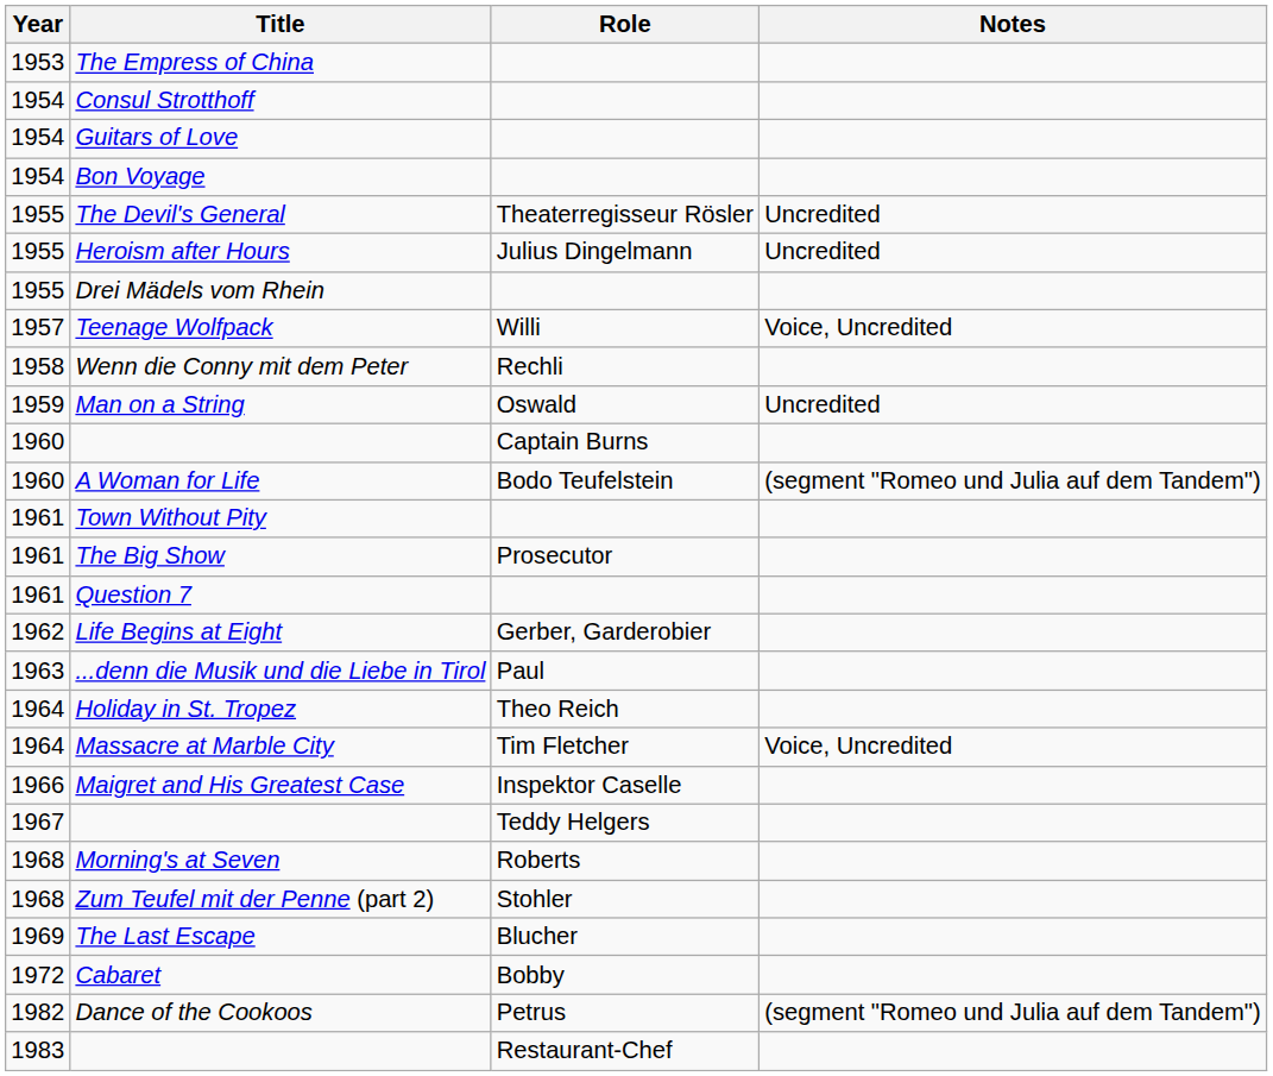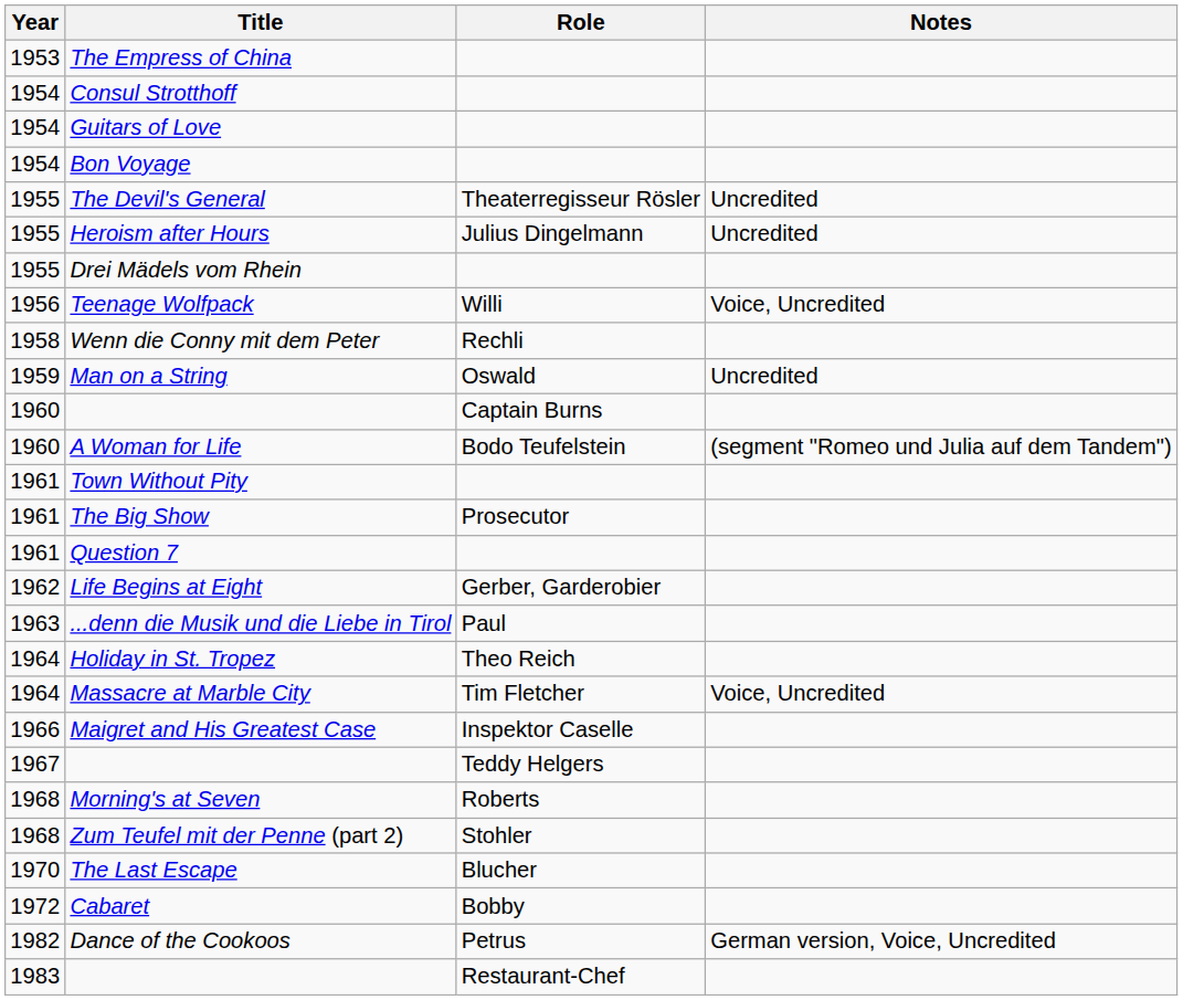 <table class="wikitable">
 <tr>
 <th>Year</th>
 <th>Title</th>
 <th>Role</th>
 <th>Notes</th>
 </tr>
 <tr>
 <td>1953</td>
 <td><em><a href='#'>The Empress of China</a></em></td>
 <td></td>
 <td></td>
 </tr>
 <tr>
 <td>1954</td>
 <td><em><a href='#'>Consul Strotthoff</a></em></td>
 <td></td>
 <td></td>
 </tr>
 <tr>
 <td>1954</td>
 <td><em><a href='#'>Guitars of Love</a></em></td>
 <td></td>
 <td></td>
 </tr>
 <tr>
 <td>1954</td>
 <td><em><a href='#'>Bon Voyage</a></em></td>
 <td></td>
 <td></td>
 </tr>
 <tr>
 <td>1955</td>
 <td><em><a href='#'>The Devil's General</a></em></td>
 <td>Theaterregisseur Rösler</td>
 <td>Uncredited</td>
 </tr>
 <tr>
 <td>1955</td>
 <td><em><a href='#'>Heroism after Hours</a></em></td>
 <td>Julius Dingelmann</td>
 <td>Uncredited</td>
 </tr>
 <tr>
 <td>1955</td>
 <td><em>Drei Mädels vom Rhein</em></td>
 <td></td>
 <td></td>
 </tr>
 <tr>
-<td>1957</td>
+<td>1956</td>
 <td><em><a href='#'>Teenage Wolfpack</a></em></td>
 <td>Willi</td>
 <td>Voice, Uncredited</td>
 </tr>
 <tr>
 <td>1958</td>
 <td><em>Wenn die Conny mit dem Peter</em></td>
 <td>Rechli</td>
 <td></td>
 </tr>
 <tr>
 <td>1959</td>
 <td><em><a href='#'>Man on a String</a></em></td>
 <td>Oswald</td>
 <td>Uncredited</td>
 </tr>
 <tr>
 <td>1960</td>
 <td><em></em></td>
 <td>Captain Burns</td>
 <td></td>
 </tr>
 <tr>
 <td>1960</td>
 <td><em><a href='#'>A Woman for Life</a></em></td>
 <td>Bodo Teufelstein</td>
 <td>(segment "Romeo und Julia auf dem Tandem")</td>
 </tr>
 <tr>
 <td>1961</td>
 <td><em><a href='#'>Town Without Pity</a></em></td>
 <td></td>
 <td></td>
 </tr>
 <tr>
 <td>1961</td>
 <td><em><a href='#'>The Big Show</a></em></td>
 <td>Prosecutor</td>
 <td></td>
 </tr>
 <tr>
 <td>1961</td>
 <td><em><a href='#'>Question 7</a></em></td>
 <td></td>
 <td></td>
 </tr>
 <tr>
 <td>1962</td>
 <td><em><a href='#'>Life Begins at Eight</a></em></td>
 <td>Gerber, Garderobier</td>
 <td></td>
 </tr>
 <tr>
 <td>1963</td>
 <td><em><a href='#'>...denn die Musik und die Liebe in Tirol</a></em></td>
 <td>Paul</td>
 <td></td>
 </tr>
 <tr>
 <td>1964</td>
 <td><em><a href='#'>Holiday in St. Tropez</a></em></td>
 <td>Theo Reich</td>
 <td></td>
 </tr>
 <tr>
 <td>1964</td>
 <td><em><a href='#'>Massacre at Marble City</a></em></td>
 <td>Tim Fletcher</td>
 <td>Voice, Uncredited</td>
 </tr>
 <tr>
 <td>1966</td>
 <td><em><a href='#'>Maigret and His Greatest Case</a></em></td>
 <td>Inspektor Caselle</td>
 <td></td>
 </tr>
 <tr>
 <td>1967</td>
 <td><em></em></td>
 <td>Teddy Helgers</td>
 <td></td>
 </tr>
 <tr>
 <td>1968</td>
 <td><em><a href='#'>Morning's at Seven</a></em></td>
 <td>Roberts</td>
 <td></td>
 </tr>
 <tr>
 <td>1968</td>
 <td><em><a href='#'>Zum Teufel mit der Penne</a></em> (part 2)</td>
 <td>Stohler</td>
 <td></td>
 </tr>
 <tr>
-<td>1969</td>
+<td>1970</td>
 <td><em><a href='#'>The Last Escape</a></em></td>
 <td>Blucher</td>
 <td></td>
 </tr>
 <tr>
 <td>1972</td>
 <td><em><a href='#'>Cabaret</a></em></td>
 <td>Bobby</td>
 <td></td>
 </tr>
 <tr>
 <td>1982</td>
 <td><em>Dance of the Cookoos</em></td>
 <td>Petrus</td>
-<td>(segment "Romeo und Julia auf dem Tandem")</td>
+<td>German version, Voice, Uncredited</td>
 </tr>
 <tr>
 <td>1983</td>
 <td><em></em></td>
 <td>Restaurant-Chef</td>
 <td></td>
 </tr>
 </table>
